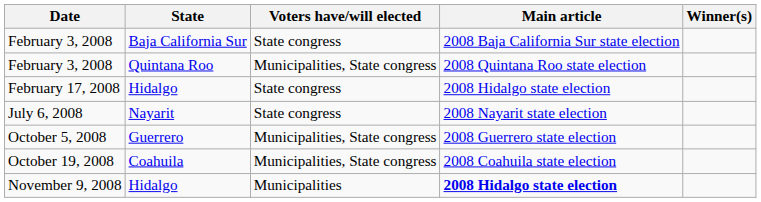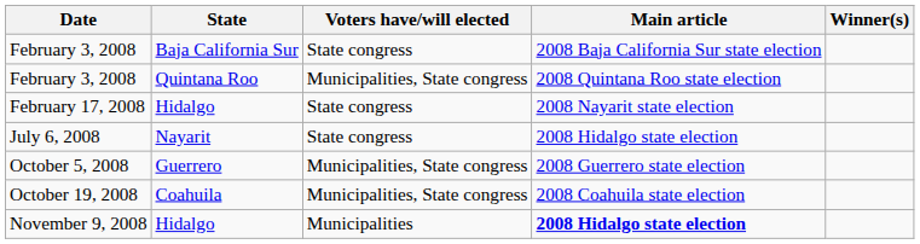 <table class="wikitable">
 <tr>
 <th>Date</th>
 <th>State</th>
 <th>Voters have/will elected</th>
 <th>Main article</th>
 <th>Winner(s)</th>
 </tr>
 <tr>
 <td>February 3, 2008</td>
 <td><a href='#'>Baja California Sur</a></td>
 <td>State congress</td>
 <td><a href='#'>2008 Baja California Sur state election</a></td>
 <td></td>
 </tr>
 <tr>
 <td>February 3, 2008</td>
 <td><a href='#'>Quintana Roo</a></td>
 <td>Municipalities, State congress</td>
 <td><a href='#'>2008 Quintana Roo state election</a></td>
 <td></td>
 </tr>
 <tr>
 <td>February 17, 2008</td>
 <td><a href='#'>Hidalgo</a></td>
 <td>State congress</td>
-<td><a href='#'>2008 Hidalgo state election</a></td>
+<td><a href='#'>2008 Nayarit state election</a></td>
 <td></td>
 </tr>
 <tr>
 <td>July 6, 2008</td>
 <td><a href='#'>Nayarit</a></td>
 <td>State congress</td>
-<td><a href='#'>2008 Nayarit state election</a></td>
+<td><a href='#'>2008 Hidalgo state election</a></td>
 <td></td>
 </tr>
 <tr>
 <td>October 5, 2008</td>
 <td><a href='#'>Guerrero</a></td>
 <td>Municipalities, State congress</td>
 <td><a href='#'>2008 Guerrero state election</a></td>
 <td></td>
 </tr>
 <tr>
 <td>October 19, 2008</td>
 <td><a href='#'>Coahuila</a></td>
 <td>Municipalities, State congress</td>
 <td><a href='#'>2008 Coahuila state election</a></td>
 <td></td>
 </tr>
 <tr>
 <td>November 9, 2008</td>
 <td><a href='#'>Hidalgo</a></td>
 <td>Municipalities</td>
 <td><strong><a href='#'>2008 Hidalgo state election</a></strong></td>
 <td></td>
 </tr>
 </table>
